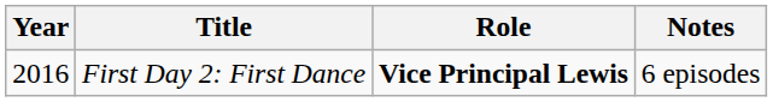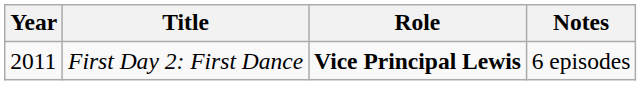 <table class="wikitable sortable">
 <tr>
 <th>Year</th>
 <th>Title</th>
 <th>Role</th>
 <th>Notes</th>
 </tr>
 <tr>
-<td>2016</td>
+<td>2011</td>
 <td><em>First Day 2: First Dance</em></td>
 <td><strong>Vice Principal Lewis</strong></td>
 <td>6 episodes</td>
 </tr>
 </table>
